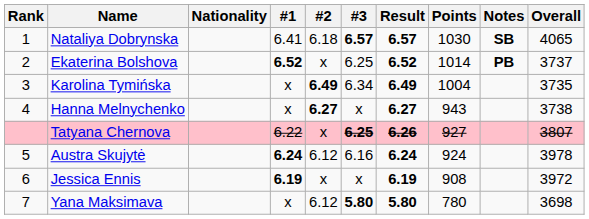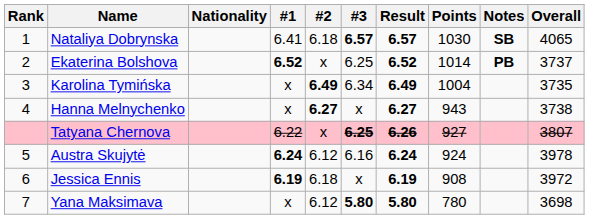 <table class="wikitable sortable" style="text-align:center">
 <tr>
 <th>Rank</th>
 <th>Name</th>
 <th>Nationality</th>
 <th>#1</th>
 <th>#2</th>
 <th>#3</th>
 <th>Result</th>
 <th>Points</th>
 <th>Notes</th>
 <th>Overall</th>
 </tr>
 <tr>
 <td>1</td>
 <td align=left><a href='#'>Nataliya Dobrynska</a></td>
 <td align=left></td>
 <td>6.41</td>
 <td>6.18</td>
 <td><strong>6.57</strong></td>
 <td><strong>6.57</strong></td>
 <td>1030</td>
 <td><strong>SB</strong></td>
 <td>4065</td>
 </tr>
 <tr>
 <td>2</td>
 <td align=left><a href='#'>Ekaterina Bolshova</a></td>
 <td align=left></td>
 <td><strong>6.52</strong></td>
 <td>x</td>
 <td>6.25</td>
 <td><strong>6.52</strong></td>
 <td>1014</td>
 <td><strong>PB</strong></td>
 <td>3737</td>
 </tr>
 <tr>
 <td>3</td>
 <td align=left><a href='#'>Karolina Tymińska</a></td>
 <td align=left></td>
 <td>x</td>
 <td><strong>6.49</strong></td>
 <td>6.34</td>
 <td><strong>6.49</strong></td>
 <td>1004</td>
 <td></td>
 <td>3735</td>
 </tr>
 <tr>
 <td>4</td>
 <td align=left><a href='#'>Hanna Melnychenko</a></td>
 <td align=left></td>
 <td>x</td>
 <td><strong>6.27</strong></td>
 <td>x</td>
 <td><strong>6.27</strong></td>
 <td>943</td>
 <td></td>
 <td>3738</td>
 </tr>
 <tr bgcolor=pink>
 <td></td>
 <td align=left><a href='#'>Tatyana Chernova</a></td>
 <td align=left></td>
 <td><s>6.22 </s></td>
 <td>x</td>
 <td><s><strong>6.25</strong> </s></td>
 <td><s><strong>6.26</strong> </s></td>
 <td><s>927 </s></td>
 <td></td>
 <td><s>3807</s></td>
 </tr>
 <tr>
 <td>5</td>
 <td align=left><a href='#'>Austra Skujytė</a></td>
 <td align=left></td>
 <td><strong>6.24</strong></td>
 <td>6.12</td>
 <td>6.16</td>
 <td><strong>6.24</strong></td>
 <td>924</td>
 <td></td>
 <td>3978</td>
 </tr>
 <tr>
 <td>6</td>
 <td align=left><a href='#'>Jessica Ennis</a></td>
 <td align=left></td>
 <td><strong>6.19</strong></td>
-<td>x</td>
+<td>6.18</td>
 <td>x</td>
 <td><strong>6.19</strong></td>
 <td>908</td>
 <td></td>
 <td>3972</td>
 </tr>
 <tr>
 <td>7</td>
 <td align=left><a href='#'>Yana Maksimava</a></td>
 <td align=left></td>
 <td>x</td>
 <td>6.12</td>
 <td><strong>5.80</strong></td>
 <td><strong>5.80</strong></td>
 <td>780</td>
 <td></td>
 <td>3698</td>
 </tr>
 </table>
